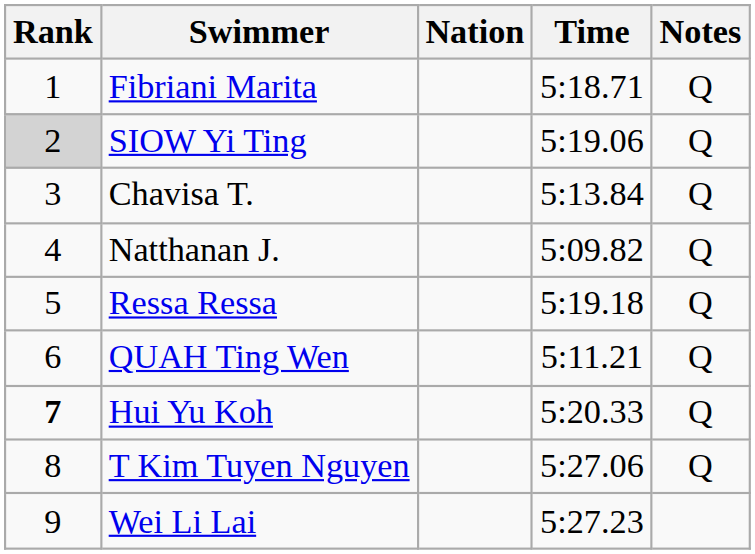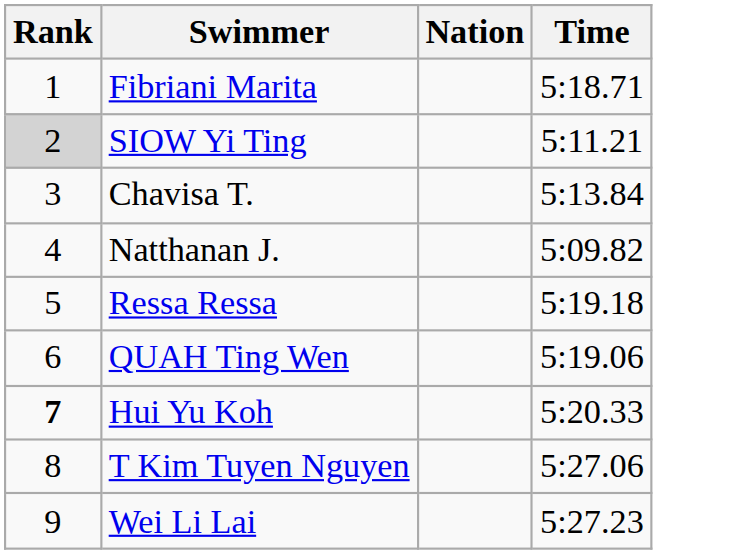 <table class="wikitable sortable" style="text-align:center">
 <tr>
 <th>Rank</th>
 <th>Swimmer</th>
 <th>Nation</th>
 <th>Time</th>
-<th>Notes</th>
 </tr>
 <tr>
 <td>1</td>
 <td align=left><a href='#'>Fibriani Marita</a></td>
 <td align=left></td>
 <td>5:18.71</td>
-<td>Q</td>
 </tr>
 <tr>
 <td style="background: lightgrey;">2</td>
 <td align=left><a href='#'>SIOW Yi Ting</a></td>
 <td align=left></td>
-<td>5:19.06</td>
-<td>Q</td>
+<td>5:11.21</td>
 </tr>
 <tr>
 <td>3</td>
 <td align=left>Chavisa T.</td>
 <td align=left></td>
 <td>5:13.84</td>
-<td>Q</td>
 </tr>
 <tr>
 <td>4</td>
 <td align=left>Natthanan J.</td>
 <td align=left></td>
 <td>5:09.82</td>
-<td>Q</td>
 </tr>
 <tr>
 <td>5</td>
 <td align=left><a href='#'>Ressa Ressa</a></td>
 <td align=left></td>
 <td>5:19.18</td>
-<td>Q</td>
 </tr>
 <tr>
 <td>6</td>
 <td align=left><a href='#'>QUAH Ting Wen</a></td>
 <td align=left></td>
-<td>5:11.21</td>
-<td>Q</td>
+<td>5:19.06</td>
 </tr>
 <tr>
 <td><strong>7</strong></td>
 <td align=left><a href='#'>Hui Yu Koh</a></td>
 <td align=left></td>
 <td>5:20.33</td>
-<td>Q</td>
 </tr>
 <tr>
 <td>8</td>
 <td align=left><a href='#'>T Kim Tuyen Nguyen</a></td>
 <td align=left></td>
 <td>5:27.06</td>
-<td>Q</td>
 </tr>
 <tr>
 <td>9</td>
 <td align=left><a href='#'>Wei Li Lai</a></td>
 <td align=left></td>
 <td>5:27.23</td>
-<td></td>
 </tr>
 </table>
